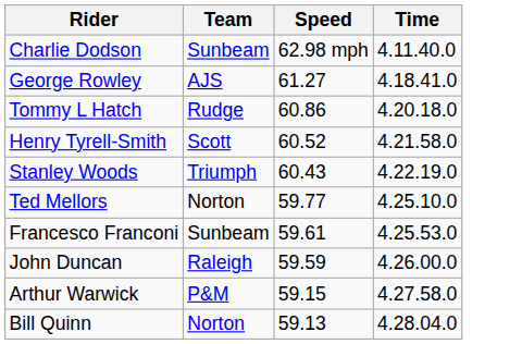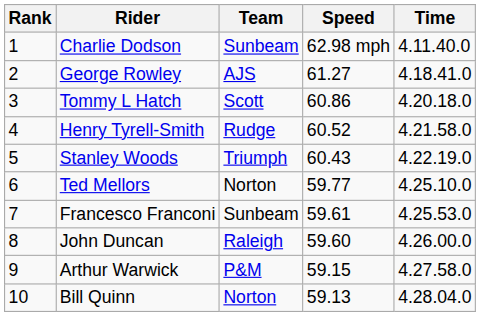 <table class="wikitable">
 <tr style="background:#efefef;">
+<th>Rank</th>
 <th>Rider</th>
 <th>Team</th>
 <th>Speed</th>
 <th>Time</th>
 </tr>
 <tr>
+<td>1</td>
 <td> <a href='#'>Charlie Dodson</a></td>
 <td><a href='#'>Sunbeam</a></td>
 <td>62.98 mph</td>
 <td>4.11.40.0</td>
 </tr>
 <tr>
+<td>2</td>
 <td> <a href='#'>George Rowley</a></td>
 <td><a href='#'>AJS</a></td>
 <td>61.27</td>
 <td>4.18.41.0</td>
 </tr>
 <tr>
+<td>3</td>
 <td> <a href='#'>Tommy L Hatch</a></td>
-<td><a href='#'>Rudge</a></td>
+<td><a href='#'>Scott</a></td>
 <td>60.86</td>
 <td>4.20.18.0</td>
 </tr>
 <tr>
+<td>4</td>
 <td> <a href='#'>Henry Tyrell-Smith</a></td>
-<td><a href='#'>Scott</a></td>
+<td><a href='#'>Rudge</a></td>
 <td>60.52</td>
 <td>4.21.58.0</td>
 </tr>
 <tr>
+<td>5</td>
 <td> <a href='#'>Stanley Woods</a></td>
 <td><a href='#'>Triumph</a></td>
 <td>60.43</td>
 <td>4.22.19.0</td>
 </tr>
 <tr>
+<td>6</td>
 <td> <a href='#'>Ted Mellors</a></td>
 <td>Norton</td>
 <td>59.77</td>
 <td>4.25.10.0</td>
 </tr>
 <tr>
+<td>7</td>
 <td> Francesco Franconi</td>
 <td>Sunbeam</td>
 <td>59.61</td>
 <td>4.25.53.0</td>
 </tr>
 <tr>
+<td>8</td>
 <td> John Duncan</td>
 <td><a href='#'>Raleigh</a></td>
-<td>59.59</td>
+<td>59.60</td>
 <td>4.26.00.0</td>
 </tr>
 <tr>
+<td>9</td>
 <td> Arthur Warwick</td>
 <td><a href='#'>P&M</a></td>
 <td>59.15</td>
 <td>4.27.58.0</td>
 </tr>
 <tr>
+<td>10</td>
 <td> Bill Quinn</td>
 <td><a href='#'>Norton</a></td>
 <td>59.13</td>
 <td>4.28.04.0</td>
 </tr>
 </table>
